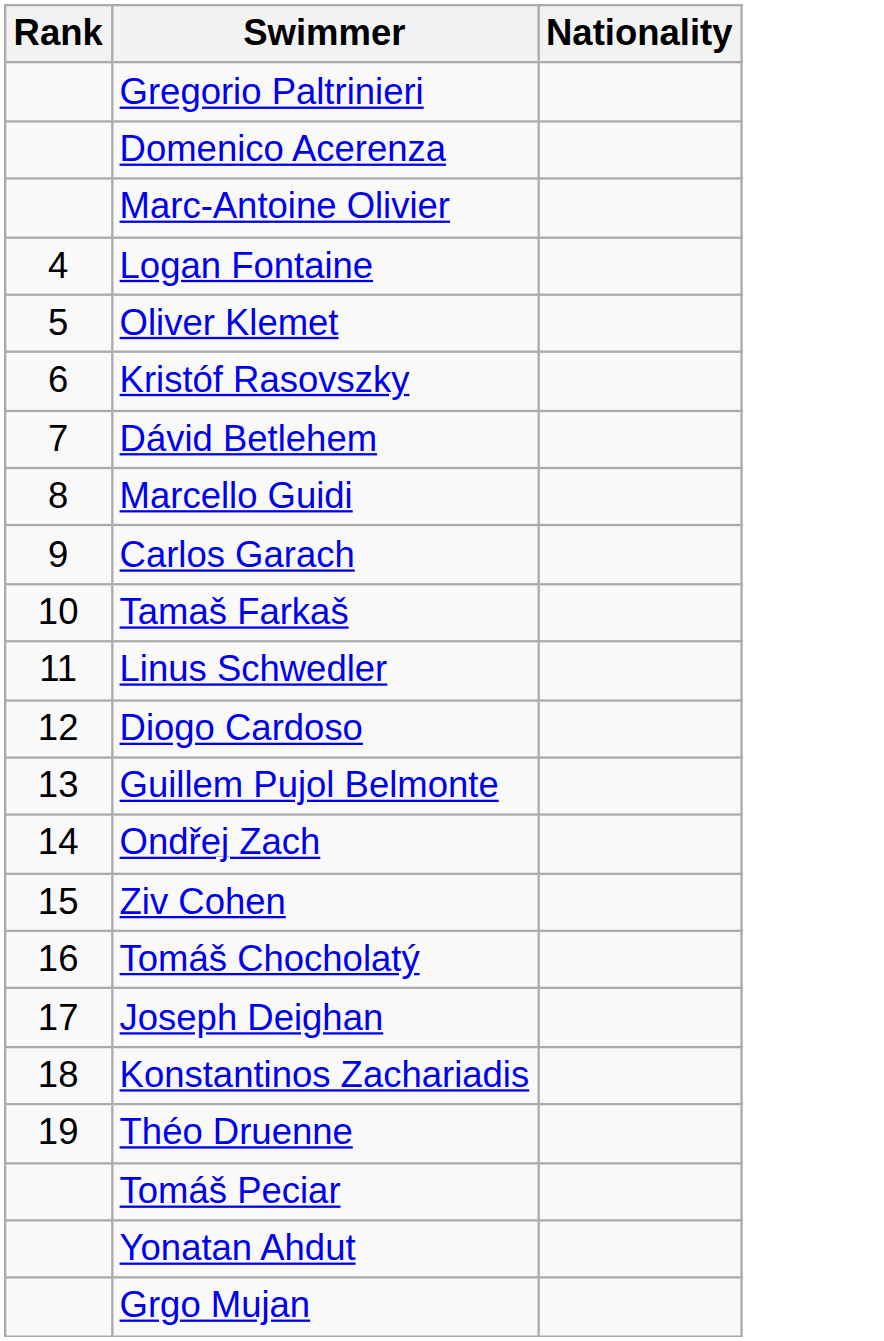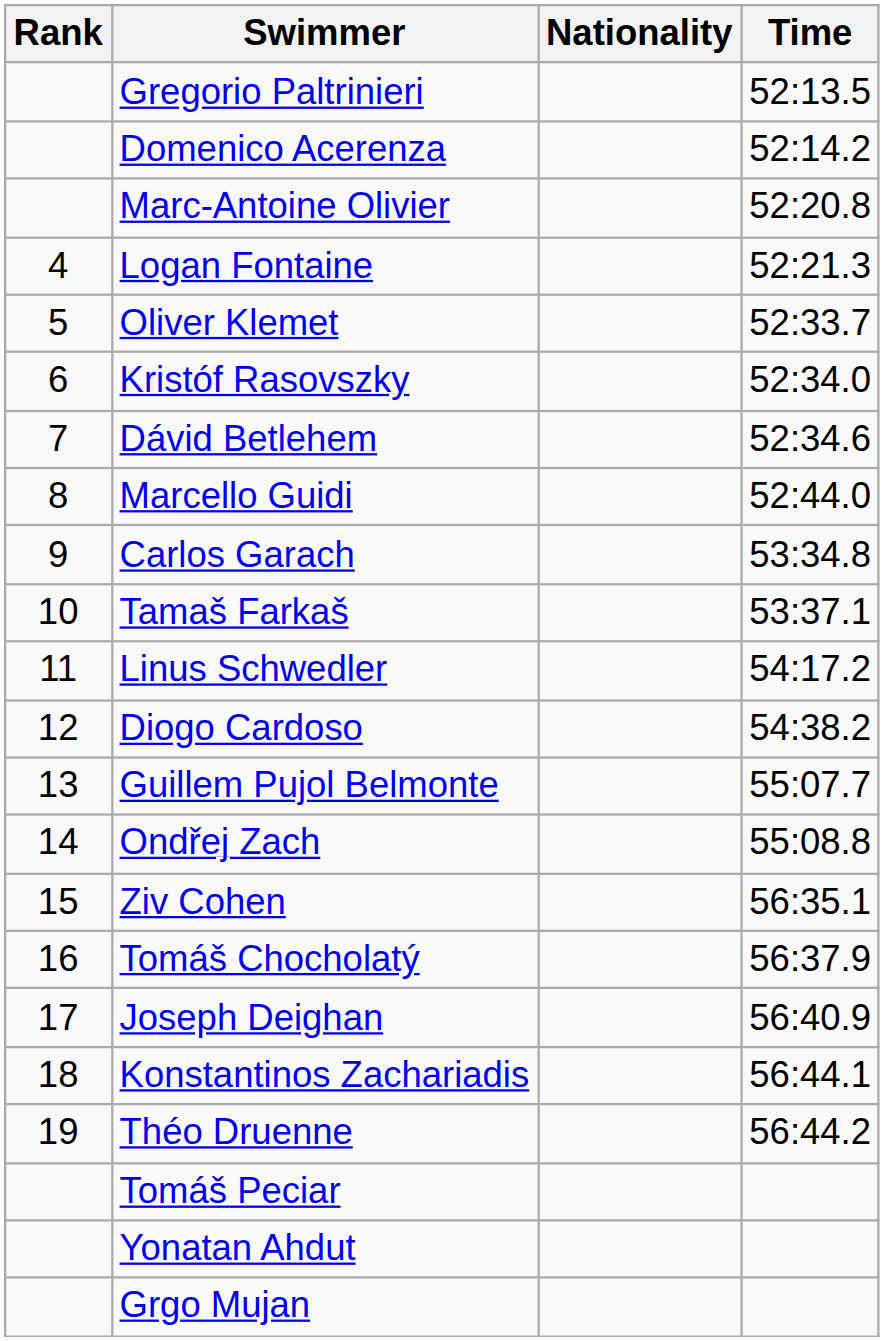 <table class="wikitable sortable" style="text-align:center">
 <tr>
 <th>Rank</th>
 <th>Swimmer</th>
 <th>Nationality</th>
+<th>Time</th>
 </tr>
 <tr>
 <td></td>
 <td align=left><a href='#'>Gregorio Paltrinieri</a></td>
 <td align=left></td>
+<td>52:13.5</td>
 </tr>
 <tr>
 <td></td>
 <td align=left><a href='#'>Domenico Acerenza</a></td>
 <td align=left></td>
+<td>52:14.2</td>
 </tr>
 <tr>
 <td></td>
 <td align=left><a href='#'>Marc-Antoine Olivier</a></td>
 <td align=left></td>
+<td>52:20.8</td>
 </tr>
 <tr>
 <td>4</td>
 <td align=left><a href='#'>Logan Fontaine</a></td>
 <td align=left></td>
+<td>52:21.3</td>
 </tr>
 <tr>
 <td>5</td>
 <td align=left><a href='#'>Oliver Klemet</a></td>
 <td align=left></td>
+<td>52:33.7</td>
 </tr>
 <tr>
 <td>6</td>
 <td align=left><a href='#'>Kristóf Rasovszky</a></td>
 <td align=left></td>
+<td>52:34.0</td>
 </tr>
 <tr>
 <td>7</td>
 <td align=left><a href='#'>Dávid Betlehem</a></td>
 <td align=left></td>
+<td>52:34.6</td>
 </tr>
 <tr>
 <td>8</td>
 <td align=left><a href='#'>Marcello Guidi</a></td>
 <td align=left></td>
+<td>52:44.0</td>
 </tr>
 <tr>
 <td>9</td>
 <td align=left><a href='#'>Carlos Garach</a></td>
 <td align=left></td>
+<td>53:34.8</td>
 </tr>
 <tr>
 <td>10</td>
 <td align=left><a href='#'>Tamaš Farkaš</a></td>
 <td align=left></td>
+<td>53:37.1</td>
 </tr>
 <tr>
 <td>11</td>
 <td align=left><a href='#'>Linus Schwedler</a></td>
 <td align=left></td>
+<td>54:17.2</td>
 </tr>
 <tr>
 <td>12</td>
 <td align=left><a href='#'>Diogo Cardoso</a></td>
 <td align=left></td>
+<td>54:38.2</td>
 </tr>
 <tr>
 <td>13</td>
 <td align=left><a href='#'>Guillem Pujol Belmonte</a></td>
 <td align=left></td>
+<td>55:07.7</td>
 </tr>
 <tr>
 <td>14</td>
 <td align=left><a href='#'>Ondřej Zach</a></td>
 <td align=left></td>
+<td>55:08.8</td>
 </tr>
 <tr>
 <td>15</td>
 <td align=left><a href='#'>Ziv Cohen</a></td>
 <td align=left></td>
+<td>56:35.1</td>
 </tr>
 <tr>
 <td>16</td>
 <td align=left><a href='#'>Tomáš Chocholatý</a></td>
 <td align=left></td>
+<td>56:37.9</td>
 </tr>
 <tr>
 <td>17</td>
 <td align=left><a href='#'>Joseph Deighan</a></td>
 <td align=left></td>
+<td>56:40.9</td>
 </tr>
 <tr>
 <td>18</td>
 <td align=left><a href='#'>Konstantinos Zachariadis</a></td>
 <td align=left></td>
+<td>56:44.1</td>
 </tr>
 <tr>
 <td>19</td>
 <td align=left><a href='#'>Théo Druenne</a></td>
 <td align=left></td>
+<td>56:44.2</td>
 </tr>
 <tr>
 <td></td>
 <td align=left><a href='#'>Tomáš Peciar</a></td>
 <td align=left></td>
+<td></td>
 </tr>
 <tr>
 <td></td>
 <td align=left><a href='#'>Yonatan Ahdut</a></td>
 <td align=left></td>
+<td></td>
 </tr>
 <tr>
 <td></td>
 <td align=left><a href='#'>Grgo Mujan</a></td>
 <td align=left></td>
+<td></td>
 </tr>
 </table>
